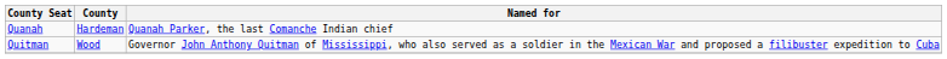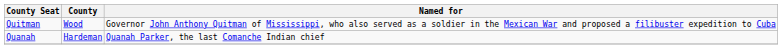 <table class="wikitable">
 <tr>
 <th>County Seat</th>
 <th>County</th>
 <th>Named for</th>
+</tr>
+<tr>
+<td><a href='#'>Quitman</a></td>
+<td><a href='#'>Wood</a></td>
+<td>Governor <a href='#'>John Anthony Quitman</a> of <a href='#'>Mississippi</a>, who also served as a soldier in the <a href='#'>Mexican War</a> and proposed a <a href='#'>filibuster</a> expedition to <a href='#'>Cuba</a></td>
 </tr>
 <tr valign="top">
 <td><a href='#'>Quanah</a></td>
 <td><a href='#'>Hardeman</a></td>
 <td><a href='#'>Quanah Parker</a>, the last <a href='#'>Comanche</a> Indian chief</td>
 </tr>
 <tr>
-<td><a href='#'>Quitman</a></td>
-<td><a href='#'>Wood</a></td>
-<td>Governor <a href='#'>John Anthony Quitman</a> of <a href='#'>Mississippi</a>, who also served as a soldier in the <a href='#'>Mexican War</a> and proposed a <a href='#'>filibuster</a> expedition to <a href='#'>Cuba</a></td>
-</tr>
-<tr>
 </tr>
 </table>
